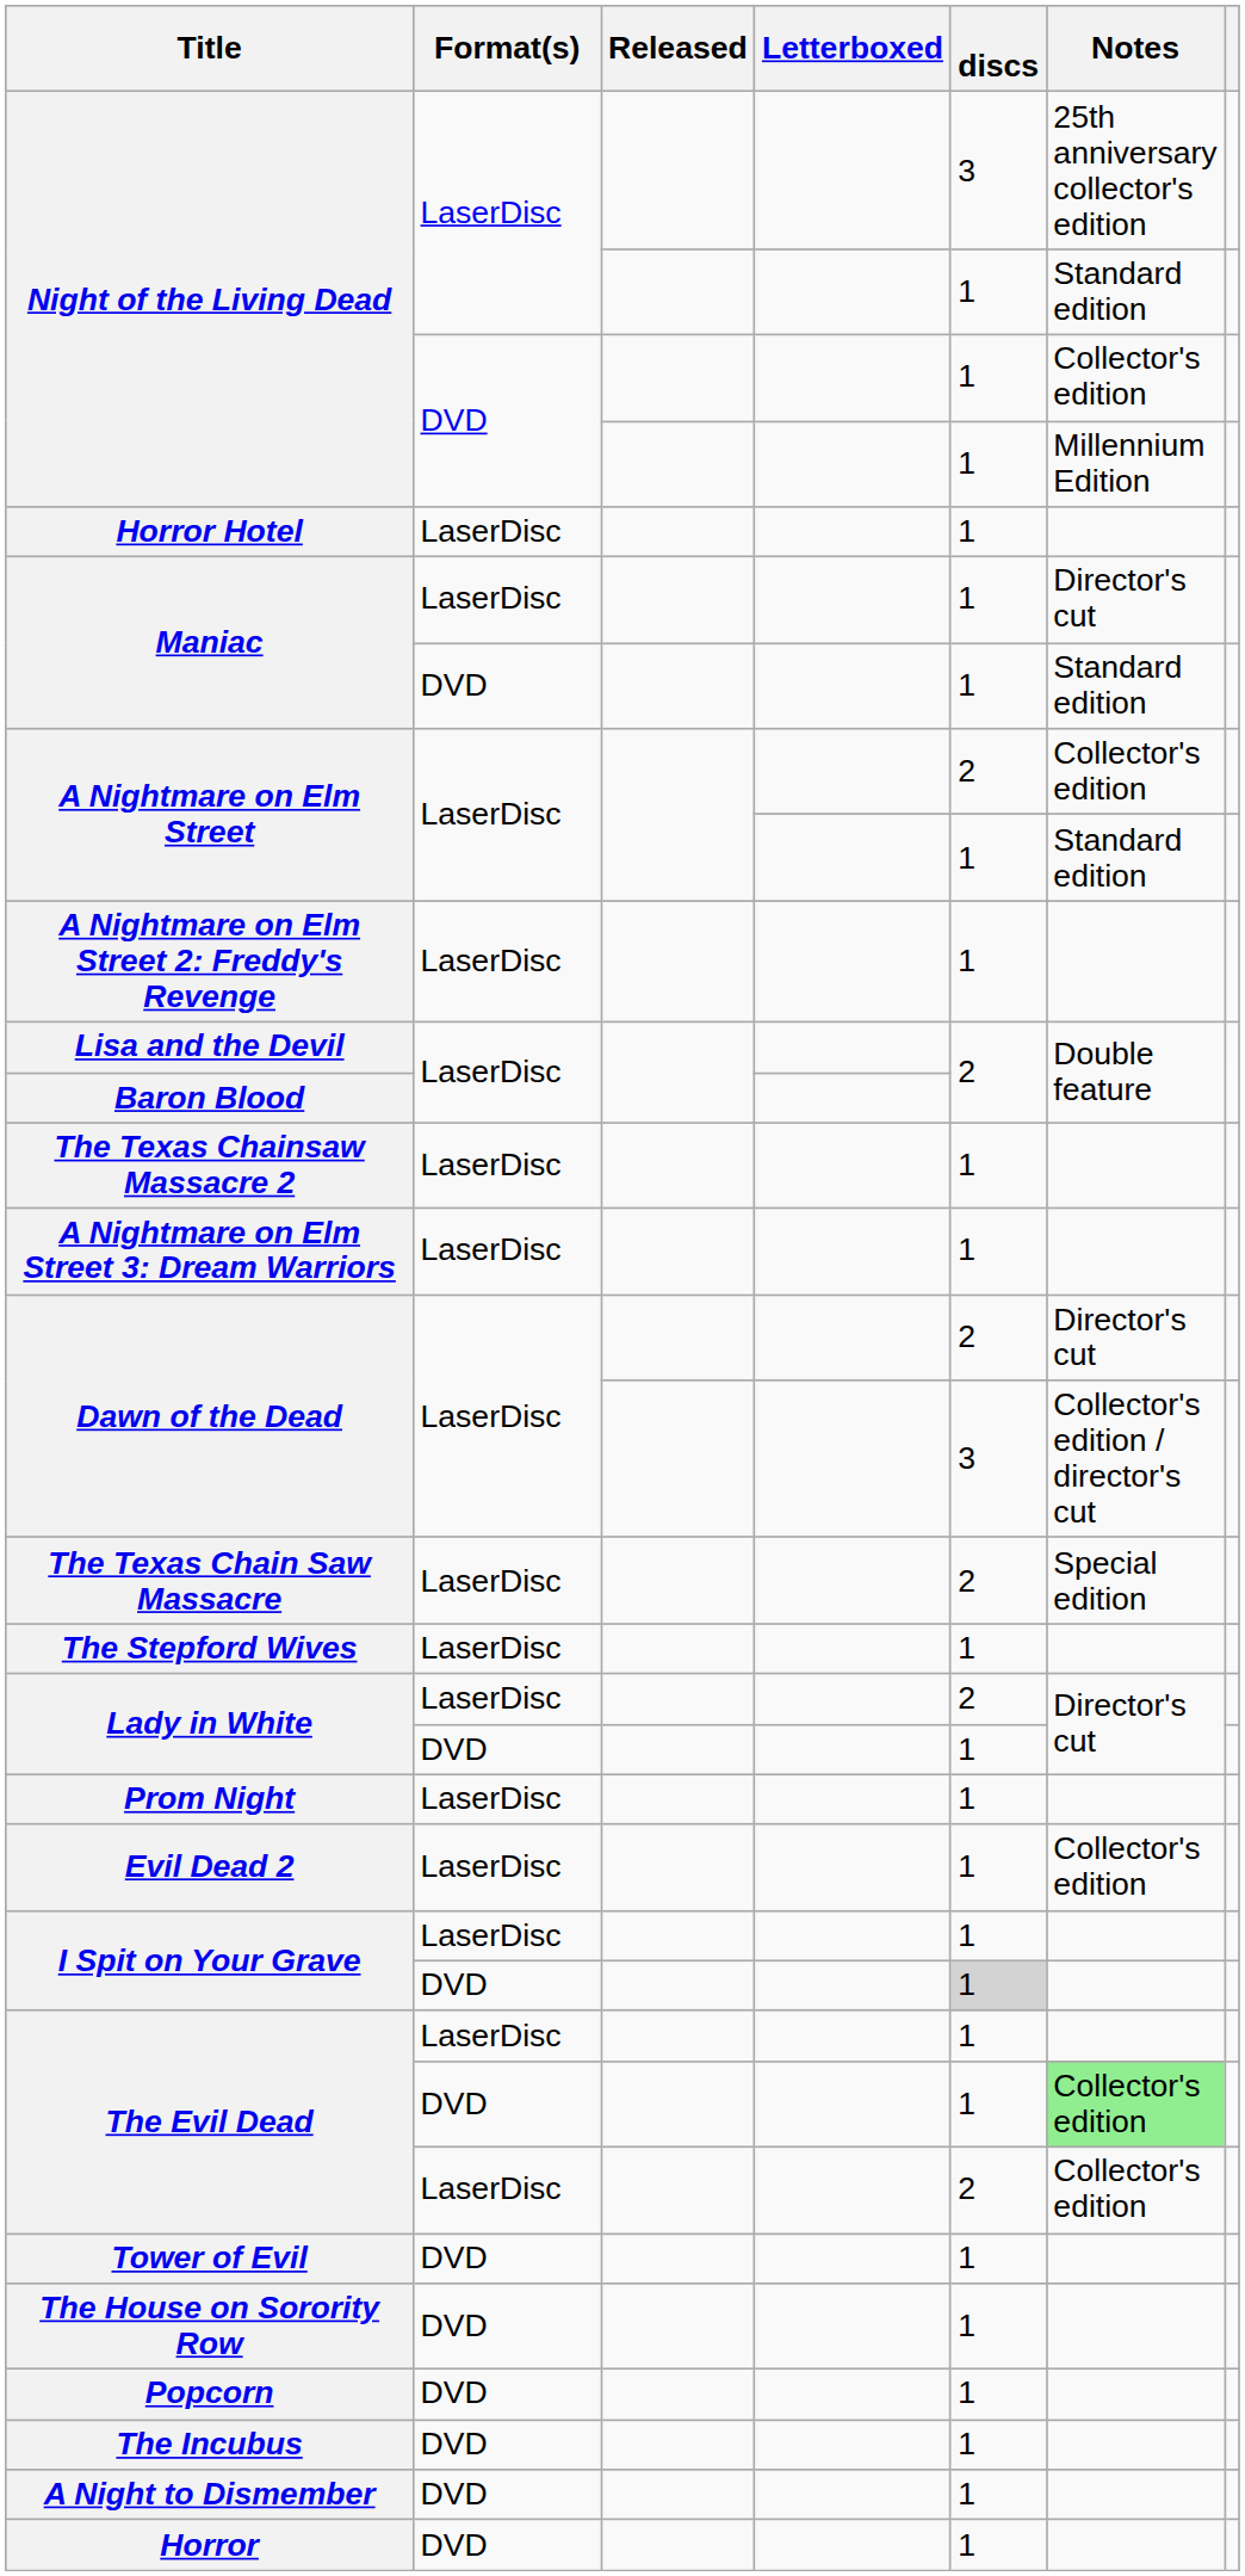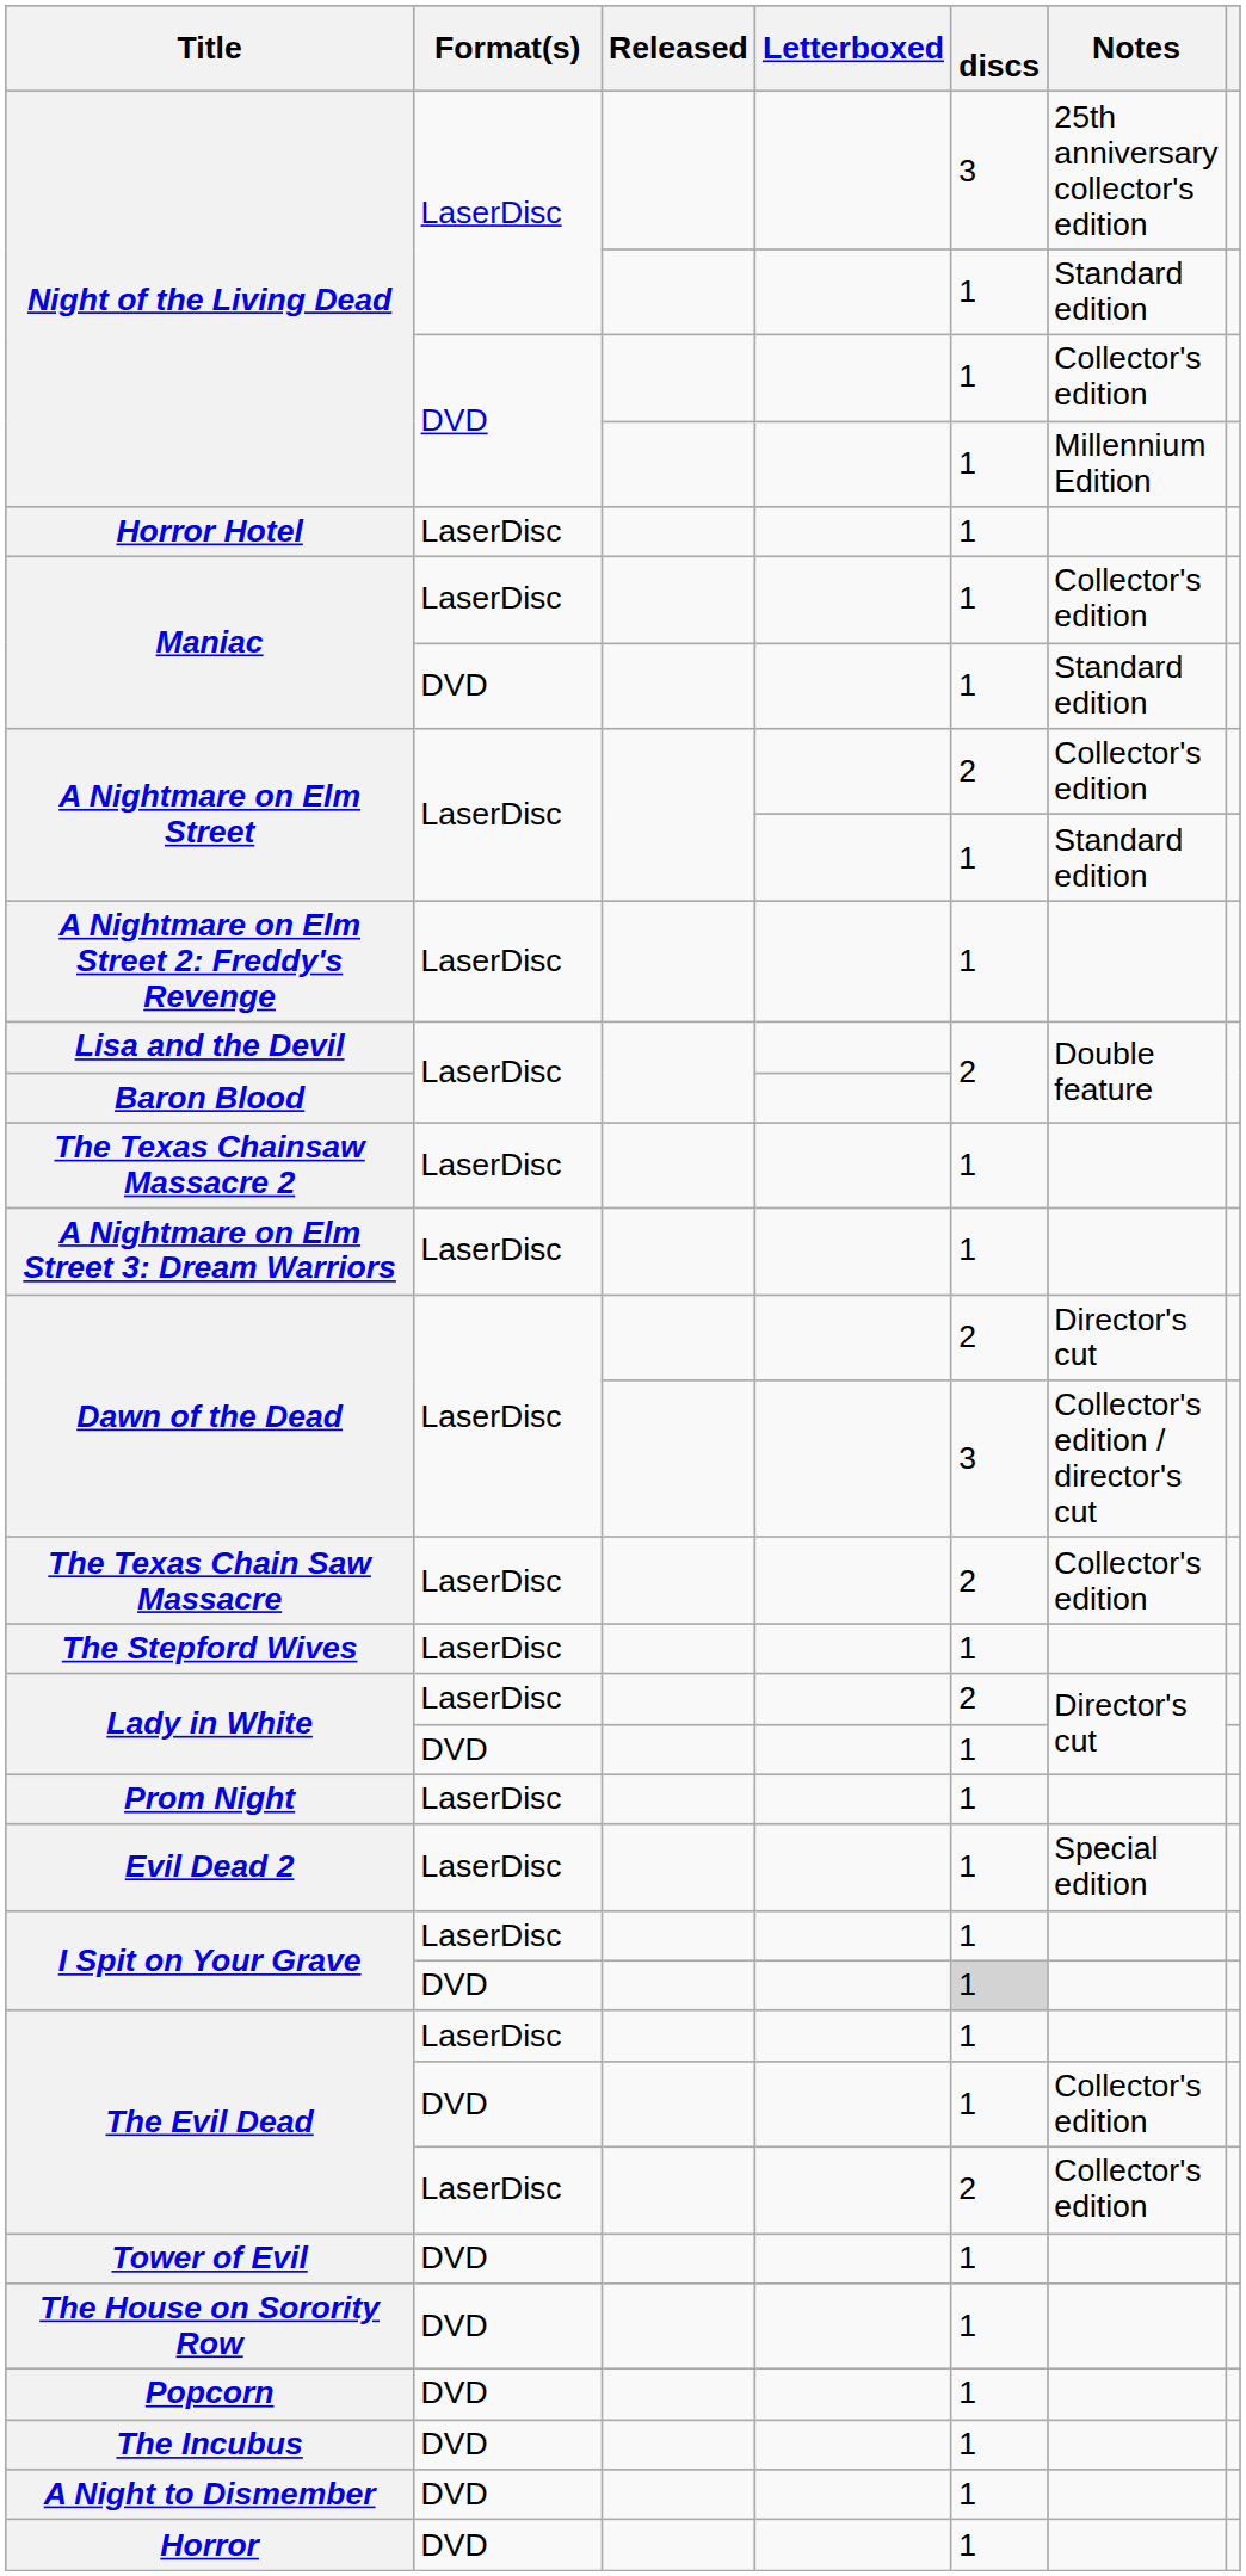 <table class="wikitable sortable plainrowheaders" style="margin-right: 0;">
 <tr>
 <th style="width:300px;">Title</th>
 <th style="width:100px;">Format(s)</th>
 <th>Released</th>
 <th><a href='#'>Letterboxed</a></th>
 <th><br>discs</th>
 <th>Notes</th>
 <th class="unsortable"></th>
 </tr>
 <tr>
 <th scope="row" rowspan="4"><em><a href='#'>Night of the Living Dead</a></em></th>
 <td rowspan="2"><a href='#'>LaserDisc</a></td>
 <td></td>
 <td></td>
 <td>3</td>
 <td>25th anniversary collector's edition</td>
 <td align=center></td>
 </tr>
 <tr>
 <td></td>
 <td></td>
 <td>1</td>
 <td>Standard edition</td>
 <td align=center></td>
 </tr>
 <tr>
 <td rowspan="2"><a href='#'>DVD</a></td>
 <td></td>
 <td></td>
 <td>1</td>
 <td>Collector's edition</td>
 <td align=center></td>
 </tr>
 <tr>
 <td></td>
 <td></td>
 <td>1</td>
 <td>Millennium Edition</td>
 <td align=center></td>
 </tr>
 <tr>
 <th scope="row"><em><a href='#'>Horror Hotel</a></em></th>
 <td>LaserDisc</td>
 <td></td>
 <td></td>
 <td>1</td>
 <td></td>
 <td align=center></td>
 </tr>
 <tr>
 <th scope="row" rowspan="2"><em><a href='#'>Maniac</a></em></th>
 <td>LaserDisc</td>
 <td></td>
 <td></td>
 <td>1</td>
-<td>Director's cut</td>
+<td>Collector's edition</td>
 <td align=center></td>
 </tr>
 <tr>
 <td>DVD</td>
 <td></td>
 <td></td>
 <td>1</td>
 <td>Standard edition</td>
 <td align=center></td>
 </tr>
 <tr>
 <th scope="row" rowspan="2"><em><a href='#'>A Nightmare on Elm Street</a></em></th>
 <td rowspan="2">LaserDisc</td>
 <td rowspan="2"></td>
 <td></td>
 <td>2</td>
 <td>Collector's edition</td>
 <td align=center></td>
 </tr>
 <tr>
 <td></td>
 <td>1</td>
 <td>Standard edition</td>
 <td align=center></td>
 </tr>
 <tr>
 <th scope="row"><em><a href='#'>A Nightmare on Elm Street 2: Freddy's Revenge</a></em></th>
 <td>LaserDisc</td>
 <td></td>
 <td></td>
 <td>1</td>
 <td></td>
 <td align=center></td>
 </tr>
 <tr>
 <th scope="row"><em><a href='#'>Lisa and the Devil</a></em></th>
 <td rowspan="2">LaserDisc</td>
 <td rowspan="2"></td>
 <td></td>
 <td rowspan="2">2</td>
 <td rowspan="2">Double feature</td>
 <td rowspan="2" align=center></td>
 </tr>
 <tr>
 <th scope="row"><em><a href='#'>Baron Blood</a></em></th>
 <td></td>
 </tr>
 <tr>
 <th scope="row"><em><a href='#'>The Texas Chainsaw Massacre 2</a></em></th>
 <td>LaserDisc</td>
 <td></td>
 <td></td>
 <td>1</td>
 <td></td>
 <td align=center></td>
 </tr>
 <tr>
 <th scope="row"><em><a href='#'>A Nightmare on Elm Street 3: Dream Warriors</a></em></th>
 <td>LaserDisc</td>
 <td></td>
 <td></td>
 <td>1</td>
 <td></td>
 <td align=center></td>
 </tr>
 <tr>
 <th scope="row" rowspan="2"><em><a href='#'>Dawn of the Dead</a></em></th>
 <td rowspan="2">LaserDisc</td>
 <td></td>
 <td></td>
 <td>2</td>
 <td>Director's cut</td>
 <td align=center></td>
 </tr>
 <tr>
 <td></td>
 <td></td>
 <td>3</td>
 <td>Collector's edition / director's cut</td>
 <td align=center></td>
 </tr>
 <tr>
 <th scope="row"><em><a href='#'>The Texas Chain Saw Massacre</a></em></th>
 <td>LaserDisc</td>
 <td></td>
 <td></td>
 <td>2</td>
-<td>Special edition</td>
+<td>Collector's edition</td>
 <td align=center></td>
 </tr>
 <tr>
 <th scope="row"><em><a href='#'>The Stepford Wives</a></em></th>
 <td>LaserDisc</td>
 <td></td>
 <td></td>
 <td>1</td>
 <td></td>
 <td align=center></td>
 </tr>
 <tr>
 <th rowspan="2" scope="row"><em><a href='#'>Lady in White</a></em></th>
 <td>LaserDisc</td>
 <td></td>
 <td></td>
 <td>2</td>
 <td rowspan="2">Director's cut</td>
 <td align=center></td>
 </tr>
 <tr>
 <td>DVD</td>
 <td></td>
 <td></td>
 <td>1</td>
 <td align=center></td>
 </tr>
 <tr>
 <th scope="row"><em><a href='#'>Prom Night</a></em></th>
 <td>LaserDisc</td>
 <td></td>
 <td></td>
 <td>1</td>
 <td></td>
 <td align=center></td>
 </tr>
 <tr>
 <th scope="row"><em><a href='#'>Evil Dead 2</a></em></th>
 <td>LaserDisc</td>
 <td></td>
 <td></td>
 <td>1</td>
-<td>Collector's edition</td>
+<td>Special edition</td>
 <td align=center></td>
 </tr>
 <tr>
 <th rowspan="2" scope="row"><em><a href='#'>I Spit on Your Grave</a></em></th>
 <td>LaserDisc</td>
 <td></td>
 <td></td>
 <td>1</td>
 <td></td>
 <td align=center></td>
 </tr>
 <tr>
 <td>DVD</td>
 <td></td>
 <td></td>
 <td style="background: lightgrey;">1</td>
 <td></td>
 <td align=center></td>
 </tr>
 <tr>
 <th scope="row" rowspan="3"><em><a href='#'>The Evil Dead</a></em></th>
 <td>LaserDisc</td>
 <td></td>
 <td></td>
 <td>1</td>
 <td></td>
 <td align=center></td>
 </tr>
 <tr>
 <td>DVD</td>
 <td></td>
 <td></td>
 <td>1</td>
-<td style="background: lightgreen;">Collector's edition</td>
+<td>Collector's edition</td>
 <td align=center></td>
 </tr>
 <tr>
 <td>LaserDisc</td>
 <td></td>
 <td></td>
 <td>2</td>
 <td>Collector's edition</td>
 <td align=center></td>
 </tr>
 <tr>
 <th scope="row"><em><a href='#'>Tower of Evil</a></em></th>
 <td>DVD</td>
 <td></td>
 <td></td>
 <td>1</td>
 <td></td>
 <td align=center></td>
 </tr>
 <tr>
 <th scope="row"><em><a href='#'>The House on Sorority Row</a></em></th>
 <td>DVD</td>
 <td></td>
 <td></td>
 <td>1</td>
 <td></td>
 <td align=center></td>
 </tr>
 <tr>
 <th scope="row"><em><a href='#'>Popcorn</a></em></th>
 <td>DVD</td>
 <td></td>
 <td></td>
 <td>1</td>
 <td></td>
 <td align=center></td>
 </tr>
 <tr>
 <th scope="row"><em><a href='#'>The Incubus</a></em></th>
 <td>DVD</td>
 <td></td>
 <td></td>
 <td>1</td>
 <td></td>
 <td align=center></td>
 </tr>
 <tr>
 <th scope="row"><em><a href='#'>A Night to Dismember</a></em></th>
 <td>DVD</td>
 <td></td>
 <td></td>
 <td>1</td>
 <td></td>
 <td align=center></td>
 </tr>
 <tr>
 <th scope="row"><em><a href='#'>Horror</a></em></th>
 <td>DVD</td>
 <td></td>
 <td></td>
 <td>1</td>
 <td></td>
 <td align=center></td>
 </tr>
 </table>
